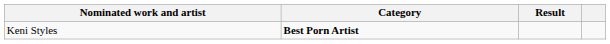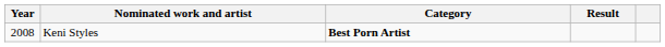 <table class="wikitable" style="width:70%;">
 <tr>
+<th width=4%>Year</th>
 <th style="width:35%;">Nominated work and artist</th>
 <th style="width:30%;">Category</th>
 <th style="width:8%;">Result</th>
 <th width=3%></th>
 </tr>
 <tr>
+<td style="text-align:center;">2008</td>
 <td>Keni Styles</td>
 <td><strong>Best Porn Artist</strong></td>
 <td></td>
 <td style="text-align:center;"></td>
 </tr>
 </table>
